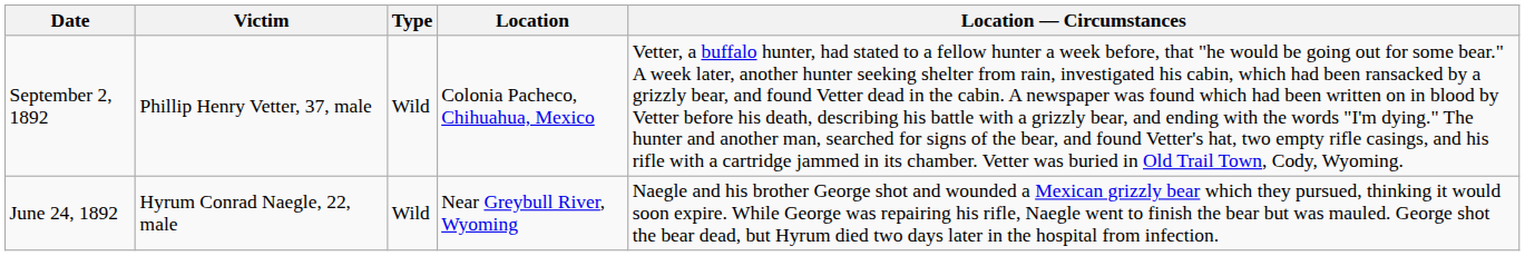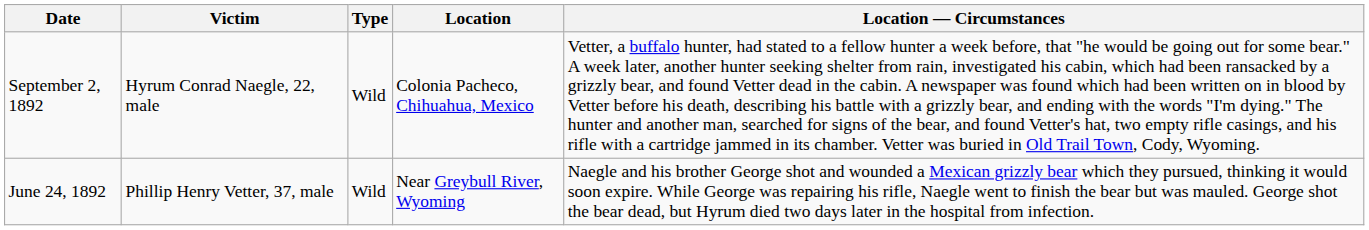 <table class="wikitable sortable">
 <tr>
 <th style="width:100px;" class="unsortable">Date</th>
 <th style="width:200px;" class="unsortable">Victim</th>
 <th class="unsortable">Type</th>
 <th style="width:150px;" class="unsortable">Location</th>
 <th class=unsortable>Location — Circumstances</th>
 </tr>
 <tr>
 <td>September 2, 1892</td>
-<td>Phillip Henry Vetter, 37, male</td>
+<td>Hyrum Conrad Naegle, 22, male</td>
 <td>Wild</td>
 <td>Colonia Pacheco, <a href='#'>Chihuahua, Mexico</a></td>
 <td>Vetter, a <a href='#'>buffalo</a> hunter, had stated to a fellow hunter a week before, that "he would be going out for some bear." A week later, another hunter seeking shelter from rain, investigated his cabin, which had been ransacked by a grizzly bear, and found Vetter dead in the cabin. A newspaper was found which had been written on in blood by Vetter before his death, describing his battle with a grizzly bear, and ending with the words "I'm dying." The hunter and another man, searched for signs of the bear, and found Vetter's hat, two empty rifle casings, and his rifle with a cartridge jammed in its chamber. Vetter was buried in <a href='#'>Old Trail Town</a>, Cody, Wyoming.</td>
 </tr>
 <tr>
 <td>June 24, 1892</td>
-<td>Hyrum Conrad Naegle, 22, male</td>
+<td>Phillip Henry Vetter, 37, male</td>
 <td>Wild</td>
 <td>Near <a href='#'>Greybull River</a>, <a href='#'>Wyoming</a></td>
 <td>Naegle and his brother George shot and wounded a <a href='#'>Mexican grizzly bear</a> which they pursued, thinking it would soon expire. While George was repairing his rifle, Naegle went to finish the bear but was mauled. George shot the bear dead, but Hyrum died two days later in the hospital from infection.</td>
 </tr>
 </table>
